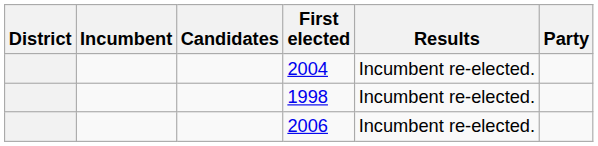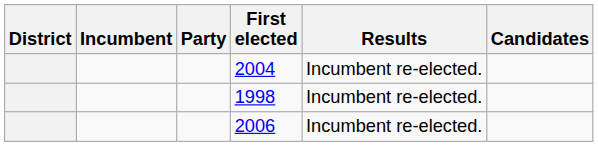 <table class="wikitable sortable">
 <tr valign=bottom>
 <th>District</th>
 <th>Incumbent</th>
-<th>Candidates</th>
+<th>Party</th>
 <th>First<br>elected</th>
 <th>Results</th>
-<th>Party</th>
+<th>Candidates</th>
 </tr>
 <tr>
 <th></th>
 <td></td>
-<td nowrap></td>
+<td></td>
 <td><a href='#'>2004</a></td>
 <td>Incumbent re-elected.</td>
-<td></td>
+<td nowrap></td>
 </tr>
 <tr>
 <th></th>
 <td></td>
-<td nowrap></td>
+<td></td>
 <td><a href='#'>1998</a></td>
 <td>Incumbent re-elected.</td>
-<td></td>
+<td nowrap></td>
 </tr>
 <tr>
 <th></th>
 <td></td>
-<td nowrap></td>
+<td></td>
 <td><a href='#'>2006</a></td>
 <td>Incumbent re-elected.</td>
-<td></td>
+<td nowrap></td>
 </tr>
 </table>
